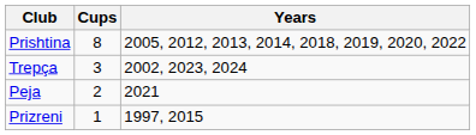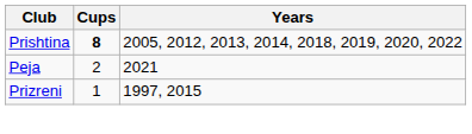 <table class="wikitable">
 <tr>
 <th>Club</th>
 <th>Cups</th>
 <th>Years</th>
 </tr>
 <tr>
 <td><a href='#'>Prishtina</a></td>
-<td align="center">8</td>
+<td align="center"><strong>8</strong></td>
 <td>2005, 2012, 2013, 2014, 2018, 2019, 2020, 2022</td>
-</tr>
-<tr>
-<td><a href='#'>Trepça</a></td>
-<td align="center">3</td>
-<td>2002, 2023, 2024</td>
 </tr>
 <tr>
 <td><a href='#'>Peja</a></td>
 <td align="center">2</td>
 <td>2021</td>
 </tr>
 <tr>
 <td><a href='#'>Prizreni</a></td>
 <td align="center">1</td>
 <td>1997, 2015</td>
 </tr>
 </table>
